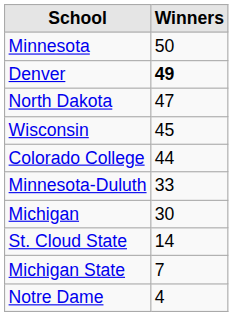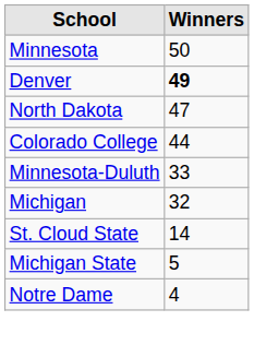 <table class="wikitable">
 <tr>
 <th style="background:#e5e5e5;">School</th>
 <th style="background:#e5e5e5;">Winners</th>
 </tr>
 <tr>
 <td><a href='#'>Minnesota</a></td>
 <td>50</td>
 </tr>
 <tr>
 <td><a href='#'>Denver</a></td>
 <td><strong>49</strong></td>
 </tr>
 <tr>
 <td><a href='#'>North Dakota</a></td>
 <td>47</td>
 </tr>
 <tr>
-<td><a href='#'>Wisconsin</a></td>
-<td>45</td>
-</tr>
-<tr>
 <td><a href='#'>Colorado College</a></td>
 <td>44</td>
 </tr>
 <tr>
 <td><a href='#'>Minnesota-Duluth</a></td>
 <td>33</td>
 </tr>
 <tr>
 <td><a href='#'>Michigan</a></td>
-<td>30</td>
+<td>32</td>
 </tr>
 <tr>
 <td><a href='#'>St. Cloud State</a></td>
 <td>14</td>
 </tr>
 <tr>
 <td><a href='#'>Michigan State</a></td>
-<td>7</td>
+<td>5</td>
 </tr>
 <tr>
 <td><a href='#'>Notre Dame</a></td>
 <td>4</td>
 </tr>
 </table>
